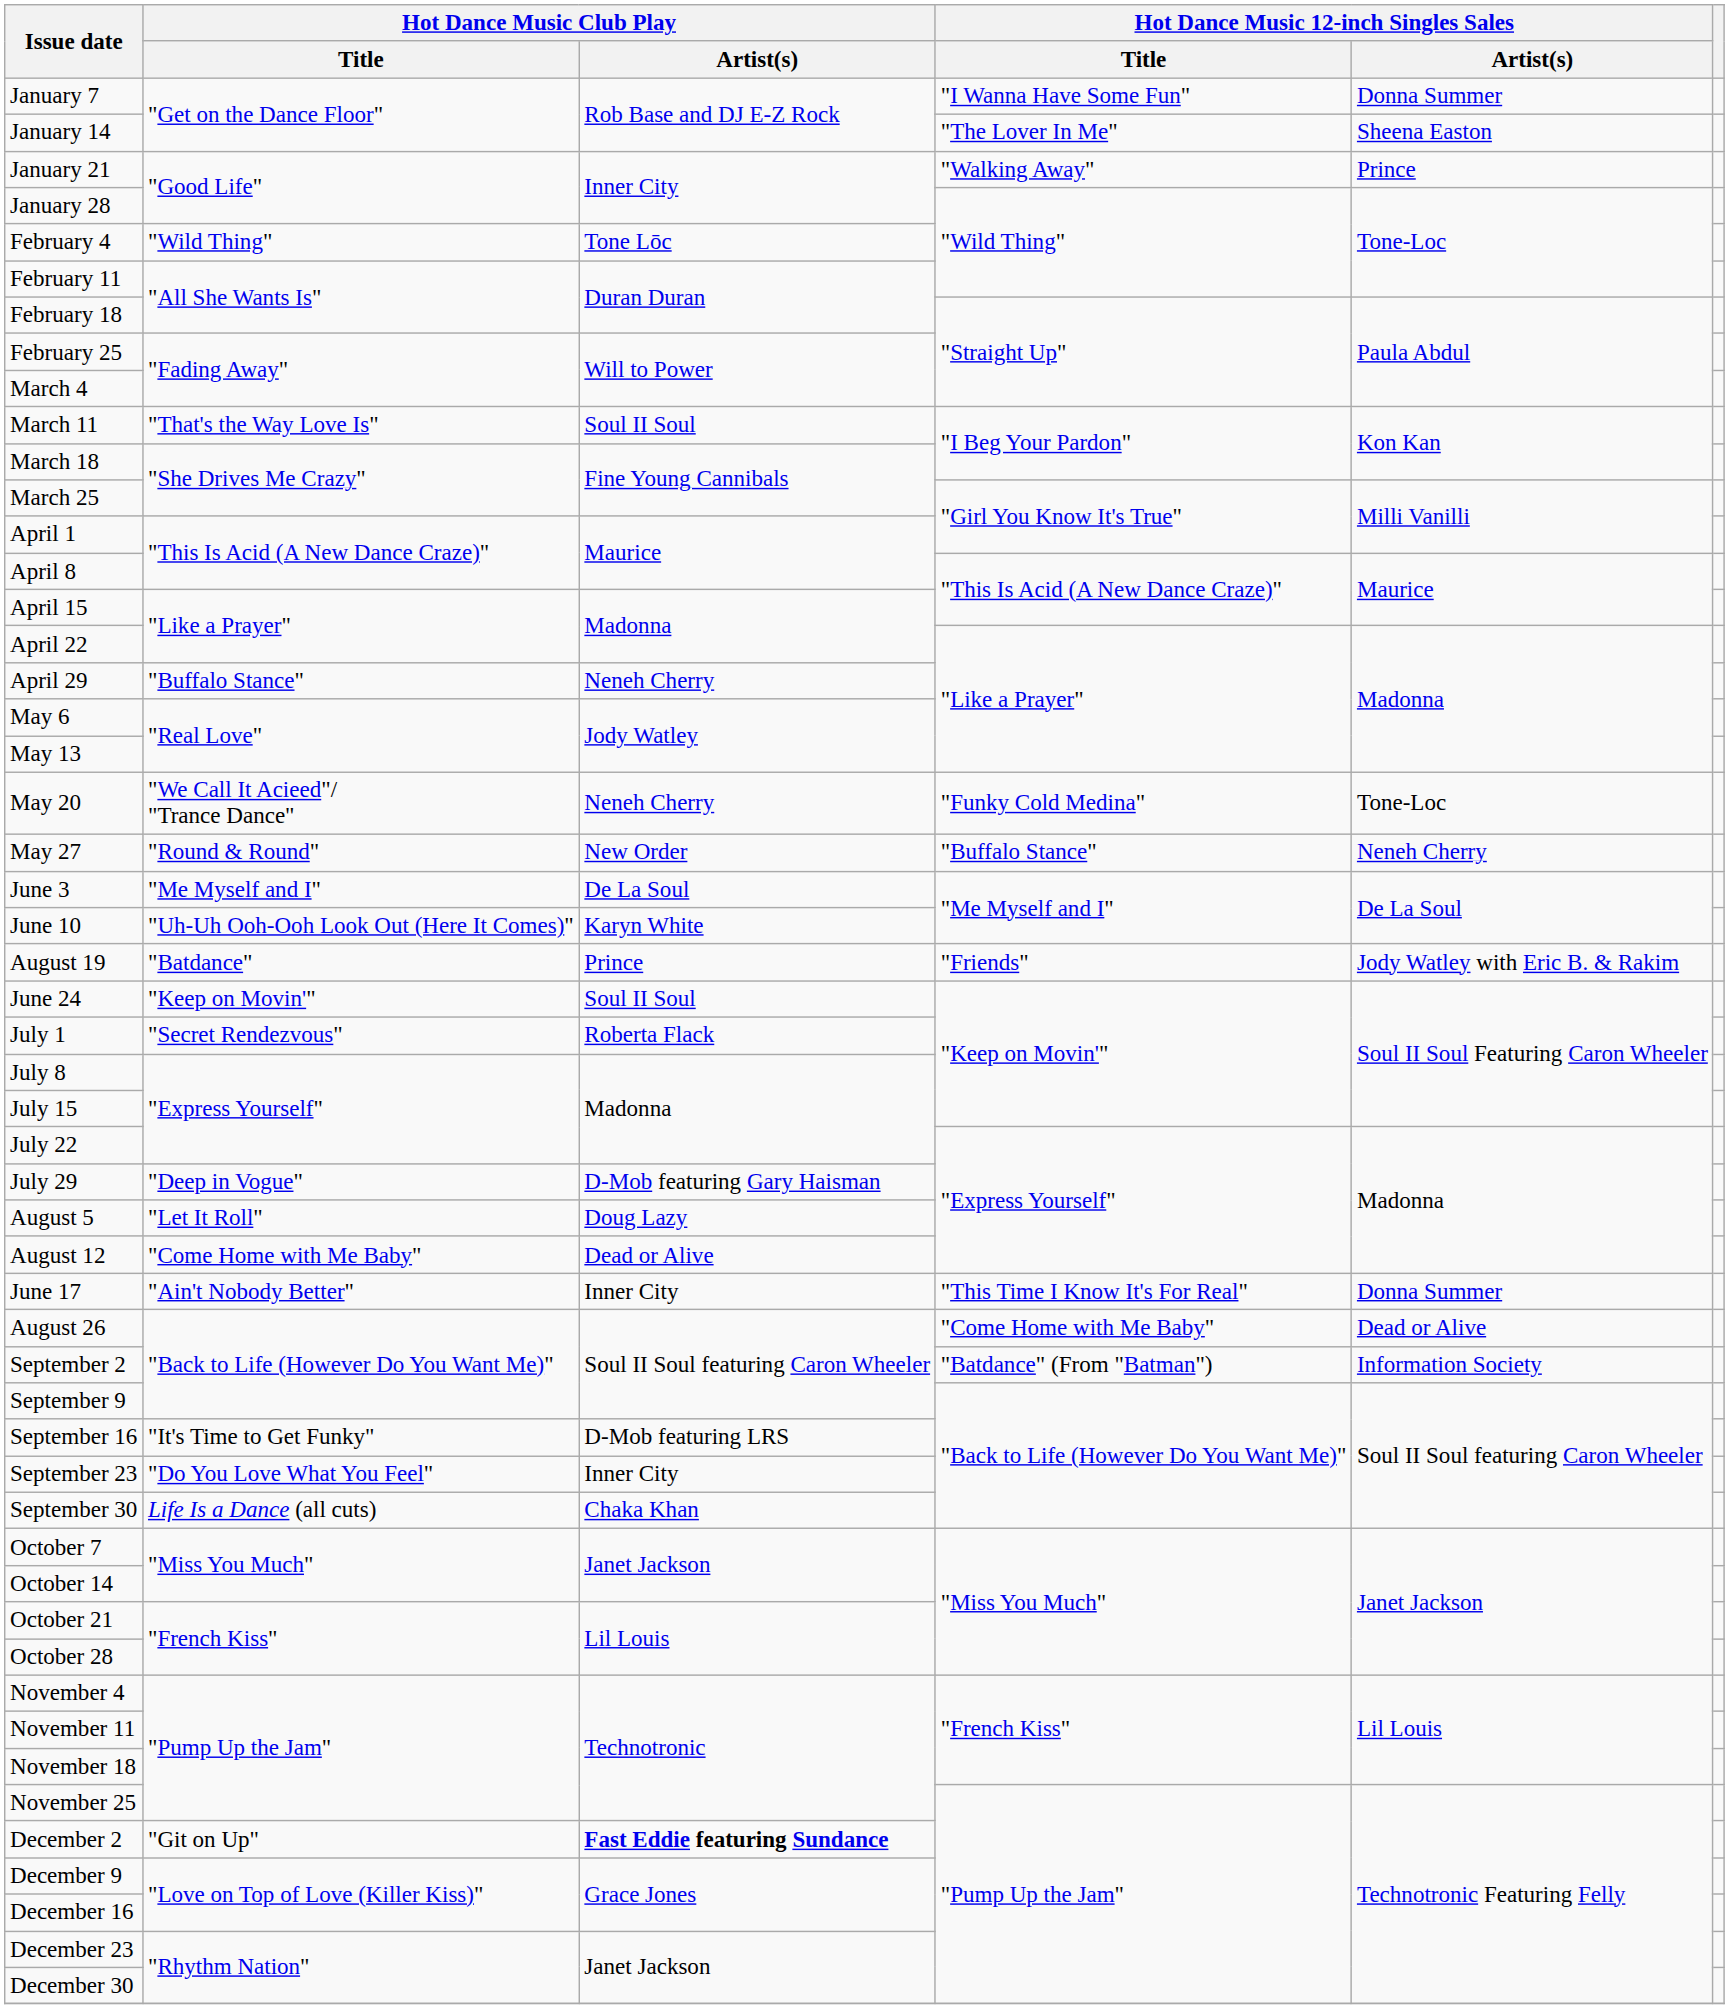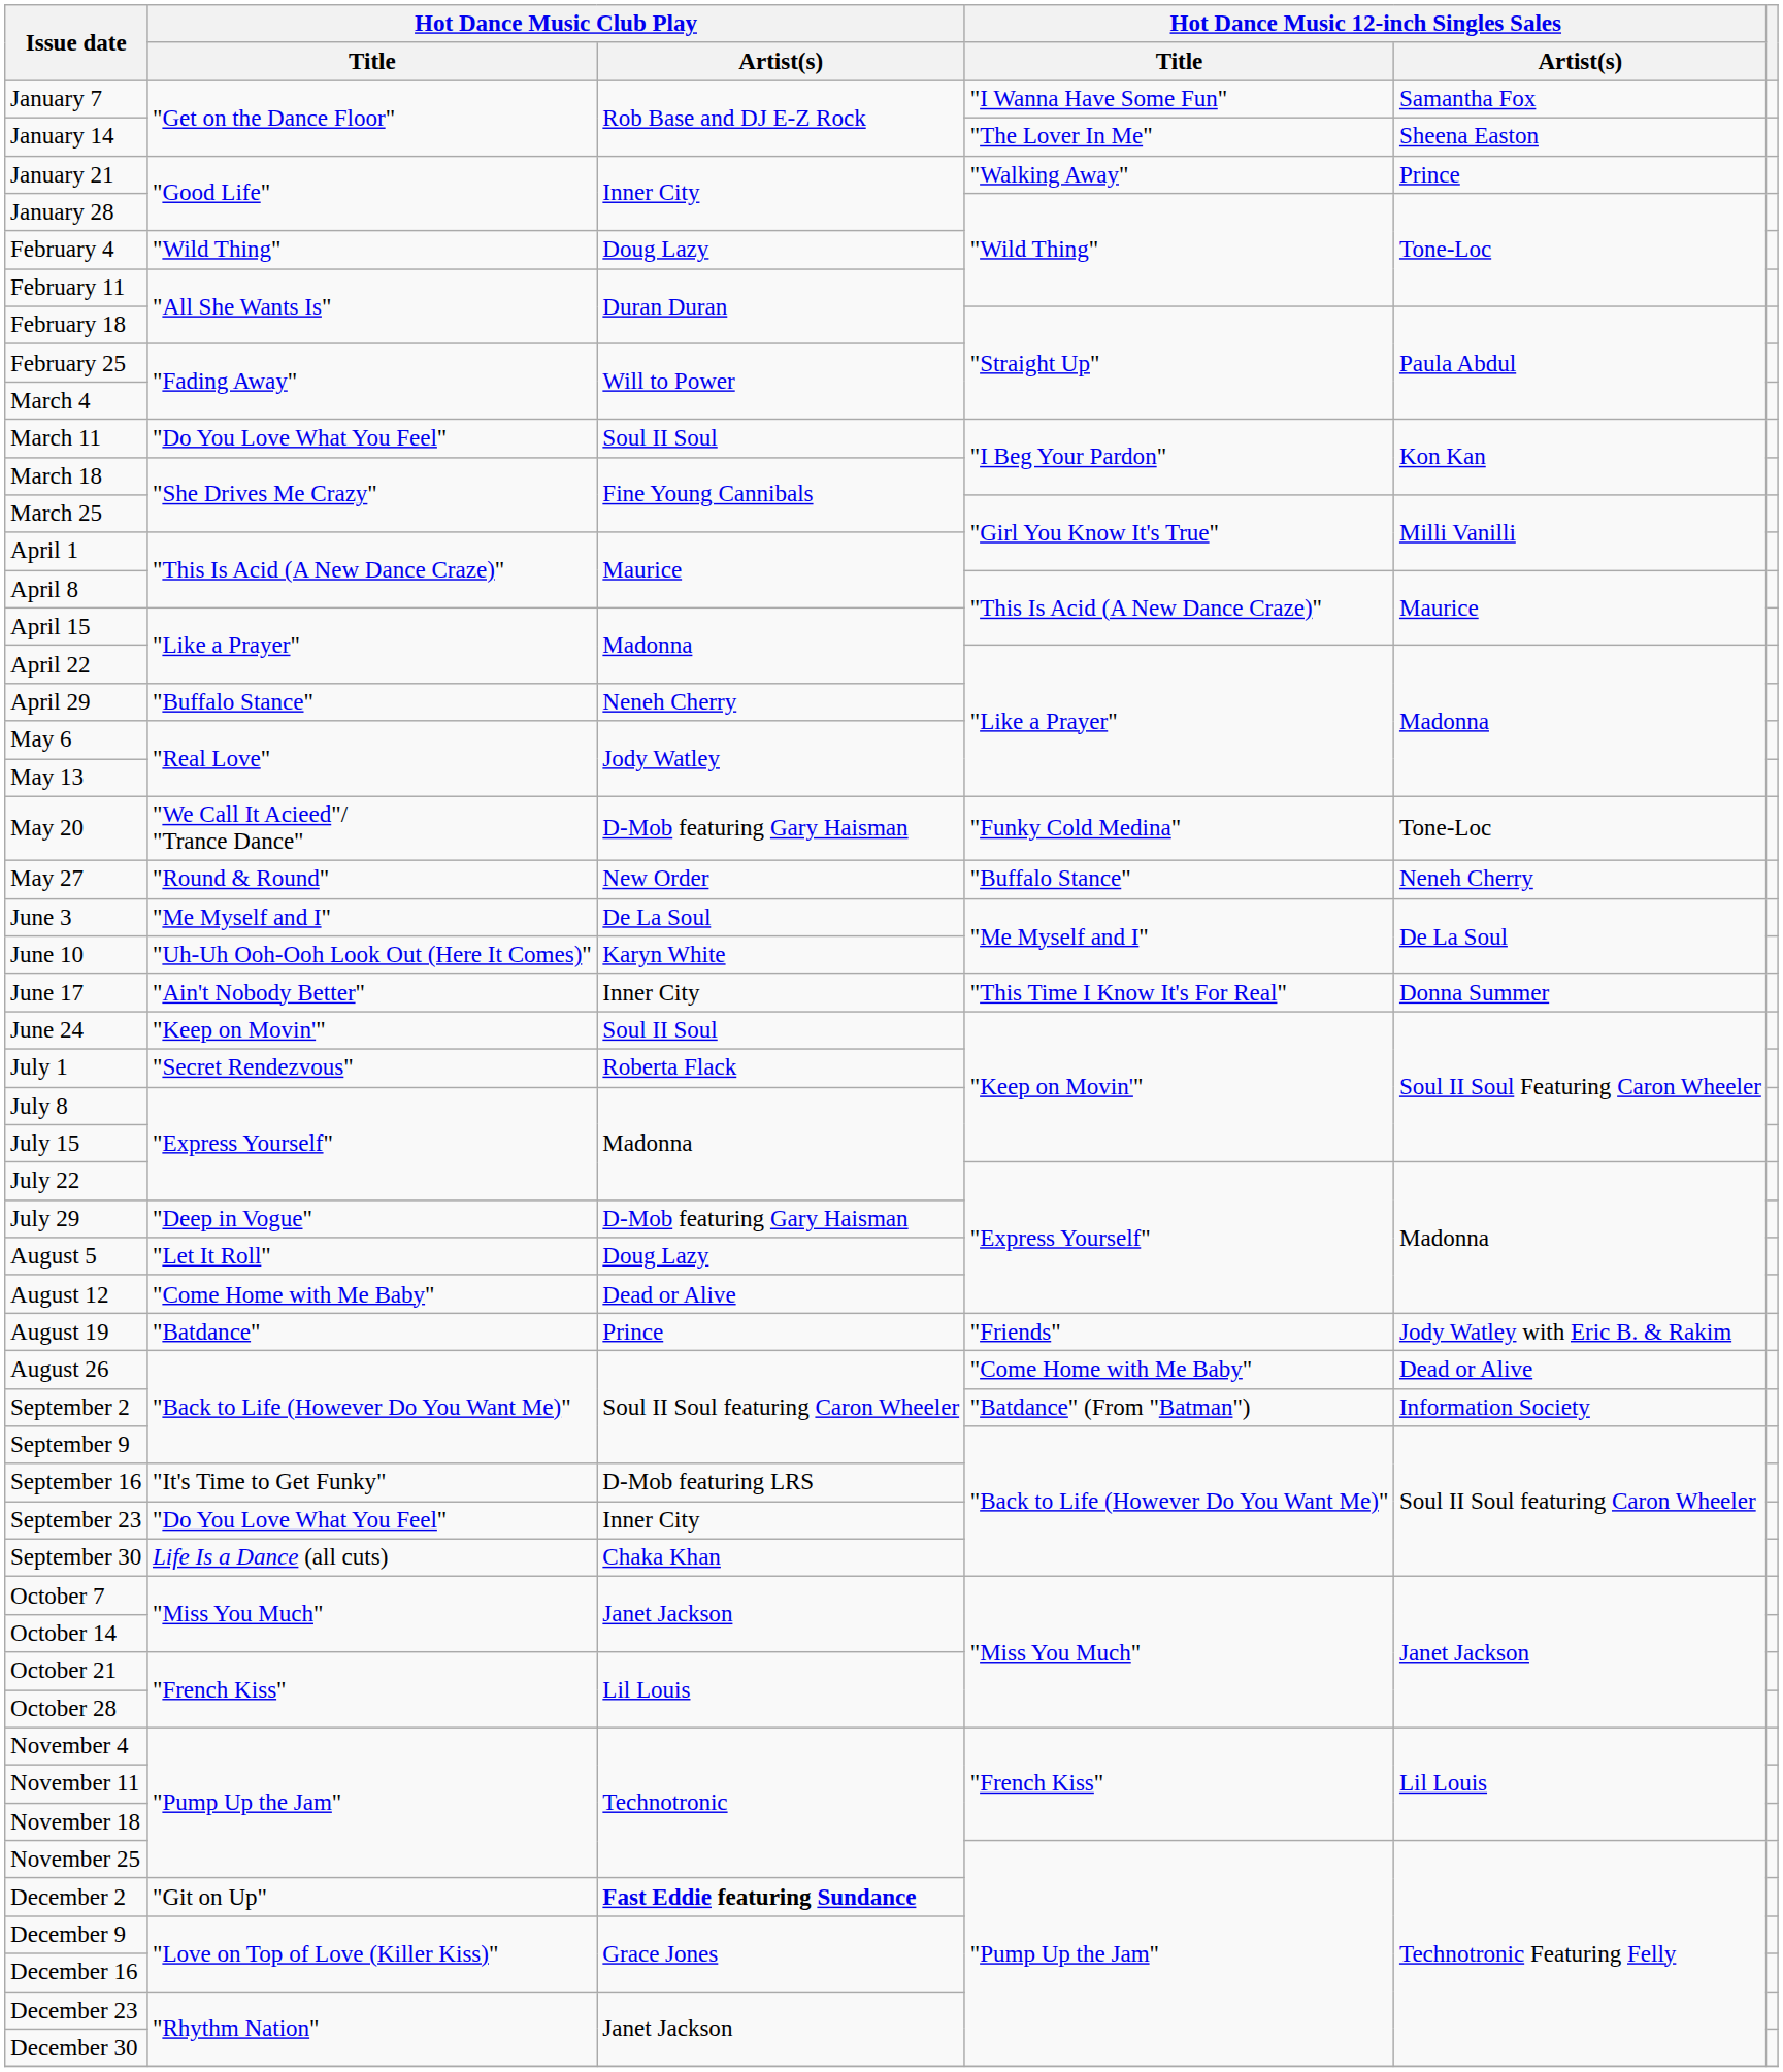 <table class="wikitable sortable plainrowheaders">
 <tr>
 <th scope=col rowspan=2>Issue date</th>
 <th scope=colgroup colspan=2><a href='#'>Hot Dance Music Club Play</a></th>
 <th scope=colgroup colspan=2><a href='#'>Hot Dance Music 12-inch Singles Sales</a></th>
 <th scope=col class=unsortable rowspan=2></th>
 </tr>
 <tr>
 <th scope=col>Title</th>
 <th scope=col>Artist(s)</th>
 <th scope=col>Title</th>
 <th scope=col>Artist(s)</th>
 </tr>
 <tr>
 <td>January 7</td>
 <td rowspan="2">"<a href='#'>Get on the Dance Floor</a>"</td>
 <td rowspan="2"><a href='#'>Rob Base and DJ E-Z Rock</a></td>
 <td>"<a href='#'>I Wanna Have Some Fun</a>"</td>
-<td><a href='#'>Donna Summer</a></td>
+<td><a href='#'>Samantha Fox</a></td>
 <td></td>
 </tr>
 <tr>
 <td>January 14</td>
 <td>"<a href='#'>The Lover In Me</a>"</td>
 <td><a href='#'>Sheena Easton</a></td>
 <td></td>
 </tr>
 <tr>
 <td>January 21</td>
 <td rowspan="2">"<a href='#'>Good Life</a>"</td>
 <td rowspan="2"><a href='#'>Inner City</a></td>
 <td>"<a href='#'>Walking Away</a>"</td>
 <td><a href='#'>Prince</a></td>
 <td></td>
 </tr>
 <tr>
 <td>January 28</td>
 <td rowspan="3">"<a href='#'>Wild Thing</a>"</td>
 <td rowspan="3"><a href='#'>Tone-Loc</a></td>
 <td></td>
 </tr>
 <tr>
 <td>February 4</td>
 <td>"<a href='#'>Wild Thing</a>"</td>
-<td><a href='#'>Tone Lōc</a></td>
+<td><a href='#'>Doug Lazy</a></td>
 <td></td>
 </tr>
 <tr>
 <td>February 11</td>
 <td rowspan="2">"<a href='#'>All She Wants Is</a>"</td>
 <td rowspan="2"><a href='#'>Duran Duran</a></td>
 <td></td>
 </tr>
 <tr>
 <td>February 18</td>
 <td rowspan="3">"<a href='#'>Straight Up</a>"</td>
 <td rowspan="3"><a href='#'>Paula Abdul</a></td>
 <td></td>
 </tr>
 <tr>
 <td>February 25</td>
 <td rowspan="2">"<a href='#'>Fading Away</a>"</td>
 <td rowspan="2"><a href='#'>Will to Power</a></td>
 <td></td>
 </tr>
 <tr>
 <td>March 4</td>
 <td></td>
 </tr>
 <tr>
 <td>March 11</td>
-<td>"<a href='#'>That's the Way Love Is</a>"</td>
+<td>"<a href='#'>Do You Love What You Feel</a>"</td>
 <td><a href='#'>Soul II Soul</a></td>
 <td rowspan="2">"<a href='#'>I Beg Your Pardon</a>"</td>
 <td rowspan="2"><a href='#'>Kon Kan</a></td>
 <td></td>
 </tr>
 <tr>
 <td>March 18</td>
 <td rowspan="2">"<a href='#'>She Drives Me Crazy</a>"</td>
 <td rowspan="2"><a href='#'>Fine Young Cannibals</a></td>
 <td></td>
 </tr>
 <tr>
 <td>March 25</td>
 <td rowspan="2">"<a href='#'>Girl You Know It's True</a>"</td>
 <td rowspan="2"><a href='#'>Milli Vanilli</a></td>
 <td></td>
 </tr>
 <tr>
 <td>April 1</td>
 <td rowspan="2">"<a href='#'>This Is Acid (A New Dance Craze)</a>"</td>
 <td rowspan="2"><a href='#'>Maurice</a></td>
 <td></td>
 </tr>
 <tr>
 <td>April 8</td>
 <td rowspan="2">"<a href='#'>This Is Acid (A New Dance Craze)</a>"</td>
 <td rowspan="2"><a href='#'>Maurice</a></td>
 <td></td>
 </tr>
 <tr>
 <td>April 15</td>
 <td rowspan="2">"<a href='#'>Like a Prayer</a>"</td>
 <td rowspan="2"><a href='#'>Madonna</a></td>
 <td></td>
 </tr>
 <tr>
 <td>April 22</td>
 <td rowspan="4">"<a href='#'>Like a Prayer</a>"</td>
 <td rowspan="4"><a href='#'>Madonna</a></td>
 <td></td>
 </tr>
 <tr>
 <td>April 29</td>
 <td>"<a href='#'>Buffalo Stance</a>"</td>
 <td><a href='#'>Neneh Cherry</a></td>
 <td></td>
 </tr>
 <tr>
 <td>May 6</td>
 <td rowspan="2">"<a href='#'>Real Love</a>"</td>
 <td rowspan="2"><a href='#'>Jody Watley</a></td>
 <td></td>
 </tr>
 <tr>
 <td>May 13</td>
 <td></td>
 </tr>
 <tr>
 <td>May 20</td>
 <td>"<a href='#'>We Call It Acieed</a>"/<br>"Trance Dance"</td>
-<td><a href='#'>Neneh Cherry</a></td>
+<td><a href='#'>D-Mob</a> featuring <a href='#'>Gary Haisman</a></td>
 <td>"<a href='#'>Funky Cold Medina</a>"</td>
 <td>Tone-Loc</td>
 <td></td>
 </tr>
 <tr>
 <td>May 27</td>
 <td>"<a href='#'>Round & Round</a>"</td>
 <td><a href='#'>New Order</a></td>
 <td>"<a href='#'>Buffalo Stance</a>"</td>
 <td><a href='#'>Neneh Cherry</a></td>
 <td></td>
 </tr>
 <tr>
 <td>June 3</td>
 <td>"<a href='#'>Me Myself and I</a>"</td>
 <td><a href='#'>De La Soul</a></td>
 <td rowspan="2">"<a href='#'>Me Myself and I</a>"</td>
 <td rowspan="2"><a href='#'>De La Soul</a></td>
 <td></td>
 </tr>
 <tr>
 <td>June 10</td>
 <td>"<a href='#'>Uh-Uh Ooh-Ooh Look Out (Here It Comes)</a>"</td>
 <td><a href='#'>Karyn White</a></td>
 <td></td>
 </tr>
 <tr>
-<td>August 19</td>
-<td>"<a href='#'>Batdance</a>"</td>
-<td><a href='#'>Prince</a></td>
-<td>"<a href='#'>Friends</a>"</td>
-<td><a href='#'>Jody Watley</a> with <a href='#'>Eric B. & Rakim</a></td>
+<td>June 17</td>
+<td>"<a href='#'>Ain't Nobody Better</a>"</td>
+<td>Inner City</td>
+<td>"<a href='#'>This Time I Know It's For Real</a>"</td>
+<td><a href='#'>Donna Summer</a></td>
 <td></td>
 </tr>
 <tr>
 <td>June 24</td>
 <td>"<a href='#'>Keep on Movin'</a>"</td>
 <td><a href='#'>Soul II Soul</a></td>
 <td rowspan="4">"<a href='#'>Keep on Movin'</a>"</td>
 <td rowspan="4"><a href='#'>Soul II Soul</a> Featuring <a href='#'>Caron Wheeler</a></td>
 <td></td>
 </tr>
 <tr>
 <td>July 1</td>
 <td>"<a href='#'>Secret Rendezvous</a>"</td>
 <td><a href='#'>Roberta Flack</a></td>
 <td></td>
 </tr>
 <tr>
 <td>July 8</td>
 <td rowspan="3">"<a href='#'>Express Yourself</a>"</td>
 <td rowspan="3">Madonna</td>
 <td></td>
 </tr>
 <tr>
 <td>July 15</td>
 <td></td>
 </tr>
 <tr>
 <td>July 22</td>
 <td rowspan="4">"<a href='#'>Express Yourself</a>"</td>
 <td rowspan="4">Madonna</td>
 <td></td>
 </tr>
 <tr>
 <td>July 29</td>
 <td>"<a href='#'>Deep in Vogue</a>"</td>
 <td><a href='#'>D-Mob</a> featuring <a href='#'>Gary Haisman</a></td>
 <td></td>
 </tr>
 <tr>
 <td>August 5</td>
 <td>"<a href='#'>Let It Roll</a>"</td>
 <td><a href='#'>Doug Lazy</a></td>
 <td></td>
 </tr>
 <tr>
 <td>August 12</td>
 <td>"<a href='#'>Come Home with Me Baby</a>"</td>
 <td><a href='#'>Dead or Alive</a></td>
 <td></td>
 </tr>
 <tr>
-<td>June 17</td>
-<td>"<a href='#'>Ain't Nobody Better</a>"</td>
-<td>Inner City</td>
-<td>"<a href='#'>This Time I Know It's For Real</a>"</td>
-<td><a href='#'>Donna Summer</a></td>
+<td>August 19</td>
+<td>"<a href='#'>Batdance</a>"</td>
+<td><a href='#'>Prince</a></td>
+<td>"<a href='#'>Friends</a>"</td>
+<td><a href='#'>Jody Watley</a> with <a href='#'>Eric B. & Rakim</a></td>
 <td></td>
 </tr>
 <tr>
 <td>August 26</td>
 <td rowspan="3">"<a href='#'>Back to Life (However Do You Want Me)</a>"</td>
 <td rowspan="3">Soul II Soul featuring <a href='#'>Caron Wheeler</a></td>
 <td>"<a href='#'>Come Home with Me Baby</a>"</td>
 <td><a href='#'>Dead or Alive</a></td>
 <td></td>
 </tr>
 <tr>
 <td>September 2</td>
 <td>"<a href='#'>Batdance</a>" (From "<a href='#'>Batman</a>")</td>
 <td><a href='#'>Information Society</a></td>
 <td></td>
 </tr>
 <tr>
 <td>September 9</td>
 <td rowspan="4">"<a href='#'>Back to Life (However Do You Want Me)</a>"</td>
 <td rowspan="4">Soul II Soul featuring <a href='#'>Caron Wheeler</a></td>
 <td></td>
 </tr>
 <tr>
 <td>September 16</td>
 <td>"It's Time to Get Funky"</td>
 <td>D-Mob featuring LRS</td>
 <td></td>
 </tr>
 <tr>
 <td>September 23</td>
 <td>"<a href='#'>Do You Love What You Feel</a>"</td>
 <td>Inner City</td>
 <td></td>
 </tr>
 <tr>
 <td>September 30</td>
 <td><em><a href='#'>Life Is a Dance</a></em> (all cuts)</td>
 <td><a href='#'>Chaka Khan</a></td>
 <td></td>
 </tr>
 <tr>
 <td>October 7</td>
 <td rowspan="2">"<a href='#'>Miss You Much</a>"</td>
 <td rowspan="2"><a href='#'>Janet Jackson</a></td>
 <td rowspan="4">"<a href='#'>Miss You Much</a>"</td>
 <td rowspan="4"><a href='#'>Janet Jackson</a></td>
 <td></td>
 </tr>
 <tr>
 <td>October 14</td>
 <td></td>
 </tr>
 <tr>
 <td>October 21</td>
 <td rowspan="2">"<a href='#'>French Kiss</a>"</td>
 <td rowspan="2"><a href='#'>Lil Louis</a></td>
 <td></td>
 </tr>
 <tr>
 <td>October 28</td>
 <td></td>
 </tr>
 <tr>
 <td>November 4</td>
 <td rowspan="4">"<a href='#'>Pump Up the Jam</a>"</td>
 <td rowspan="4"><a href='#'>Technotronic</a></td>
 <td rowspan="3">"<a href='#'>French Kiss</a>"</td>
 <td rowspan="3"><a href='#'>Lil Louis</a></td>
 <td></td>
 </tr>
 <tr>
 <td>November 11</td>
 <td></td>
 </tr>
 <tr>
 <td>November 18</td>
 <td></td>
 </tr>
 <tr>
 <td>November 25</td>
 <td rowspan="6">"<a href='#'>Pump Up the Jam</a>"</td>
 <td rowspan="6"><a href='#'>Technotronic</a> Featuring <a href='#'>Felly</a></td>
 <td></td>
 </tr>
 <tr>
 <td>December 2</td>
 <td>"Git on Up"</td>
 <td><strong><a href='#'>Fast Eddie</a> featuring <a href='#'>Sundance</a></strong></td>
 <td></td>
 </tr>
 <tr>
 <td>December 9</td>
 <td rowspan="2">"<a href='#'>Love on Top of Love (Killer Kiss)</a>"</td>
 <td rowspan="2"><a href='#'>Grace Jones</a></td>
 <td></td>
 </tr>
 <tr>
 <td>December 16</td>
 <td></td>
 </tr>
 <tr>
 <td>December 23</td>
 <td rowspan="2">"<a href='#'>Rhythm Nation</a>"</td>
 <td rowspan="2">Janet Jackson</td>
 <td></td>
 </tr>
 <tr>
 <td>December 30</td>
 <td></td>
 </tr>
 <tr>
 </tr>
 </table>
